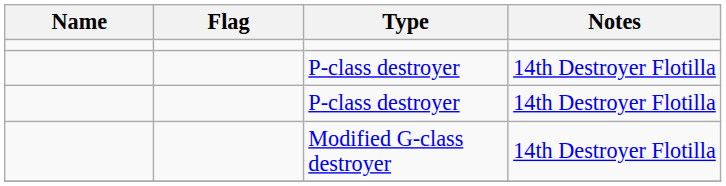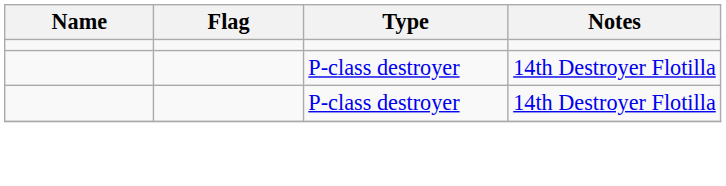 <table class="wikitable sortable">
 <tr>
 <th scope="col" width="100px">Name</th>
 <th scope="col" width="100px">Flag</th>
 <th scope="col" width="140px">Type</th>
 <th>Notes</th>
 </tr>
 <tr>
 <td align="left"></td>
 <td align="left"></td>
 <td align="left"></td>
 <td align="left"></td>
 </tr>
 <tr>
 <td align="left"></td>
 <td align="left"></td>
 <td align="left"><a href='#'>P-class destroyer</a></td>
 <td align="left"><a href='#'>14th Destroyer Flotilla</a></td>
 </tr>
 <tr>
 <td align="left"></td>
 <td align="left"></td>
 <td align="left"><a href='#'>P-class destroyer</a></td>
 <td align="left"><a href='#'>14th Destroyer Flotilla</a></td>
 </tr>
 <tr>
-<td align="left"></td>
-<td align="left"></td>
-<td align="left"><a href='#'>Modified G-class destroyer</a></td>
-<td align="left"><a href='#'>14th Destroyer Flotilla</a></td>
-</tr>
-<tr>
 </tr>
 </table>
